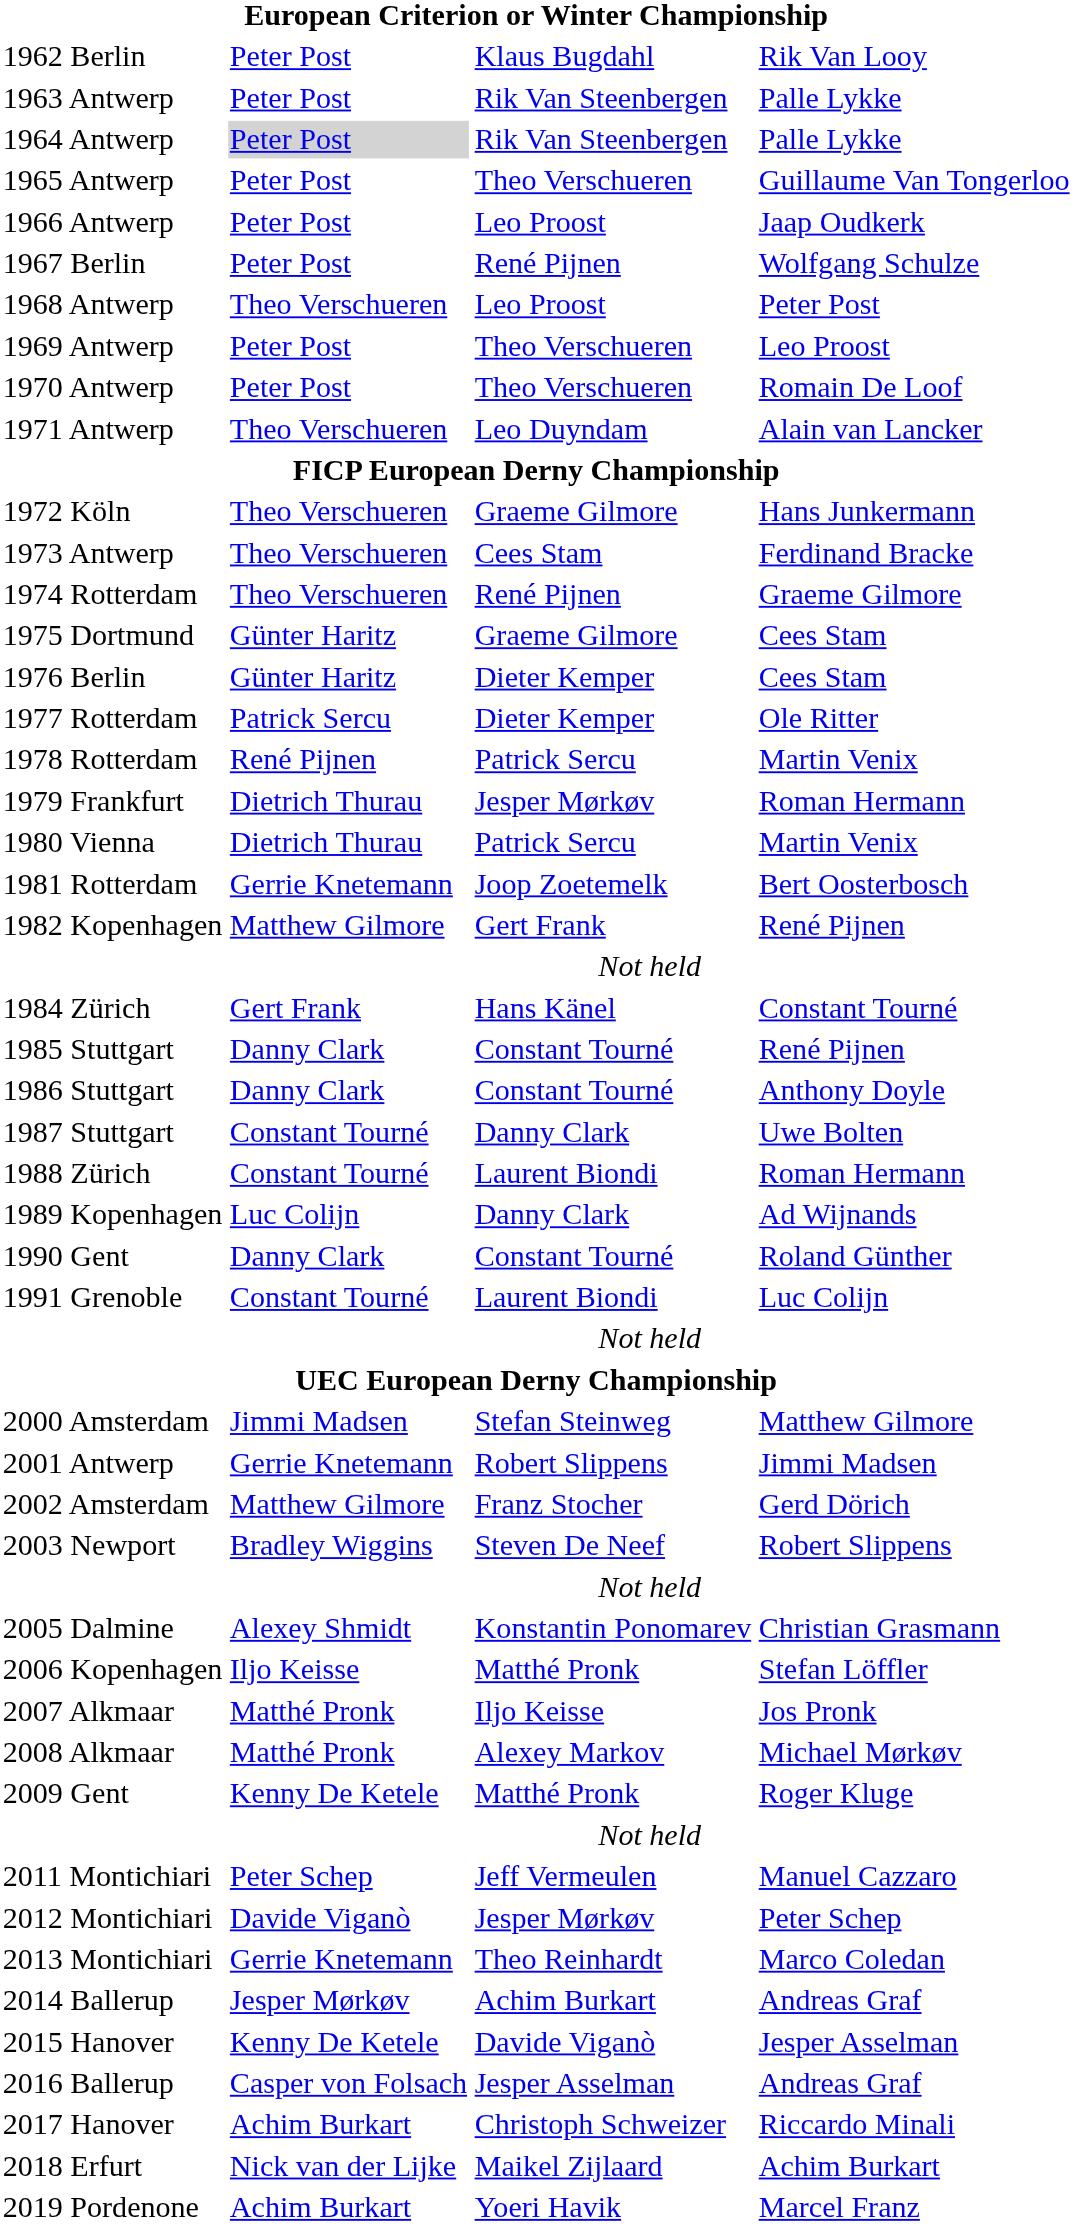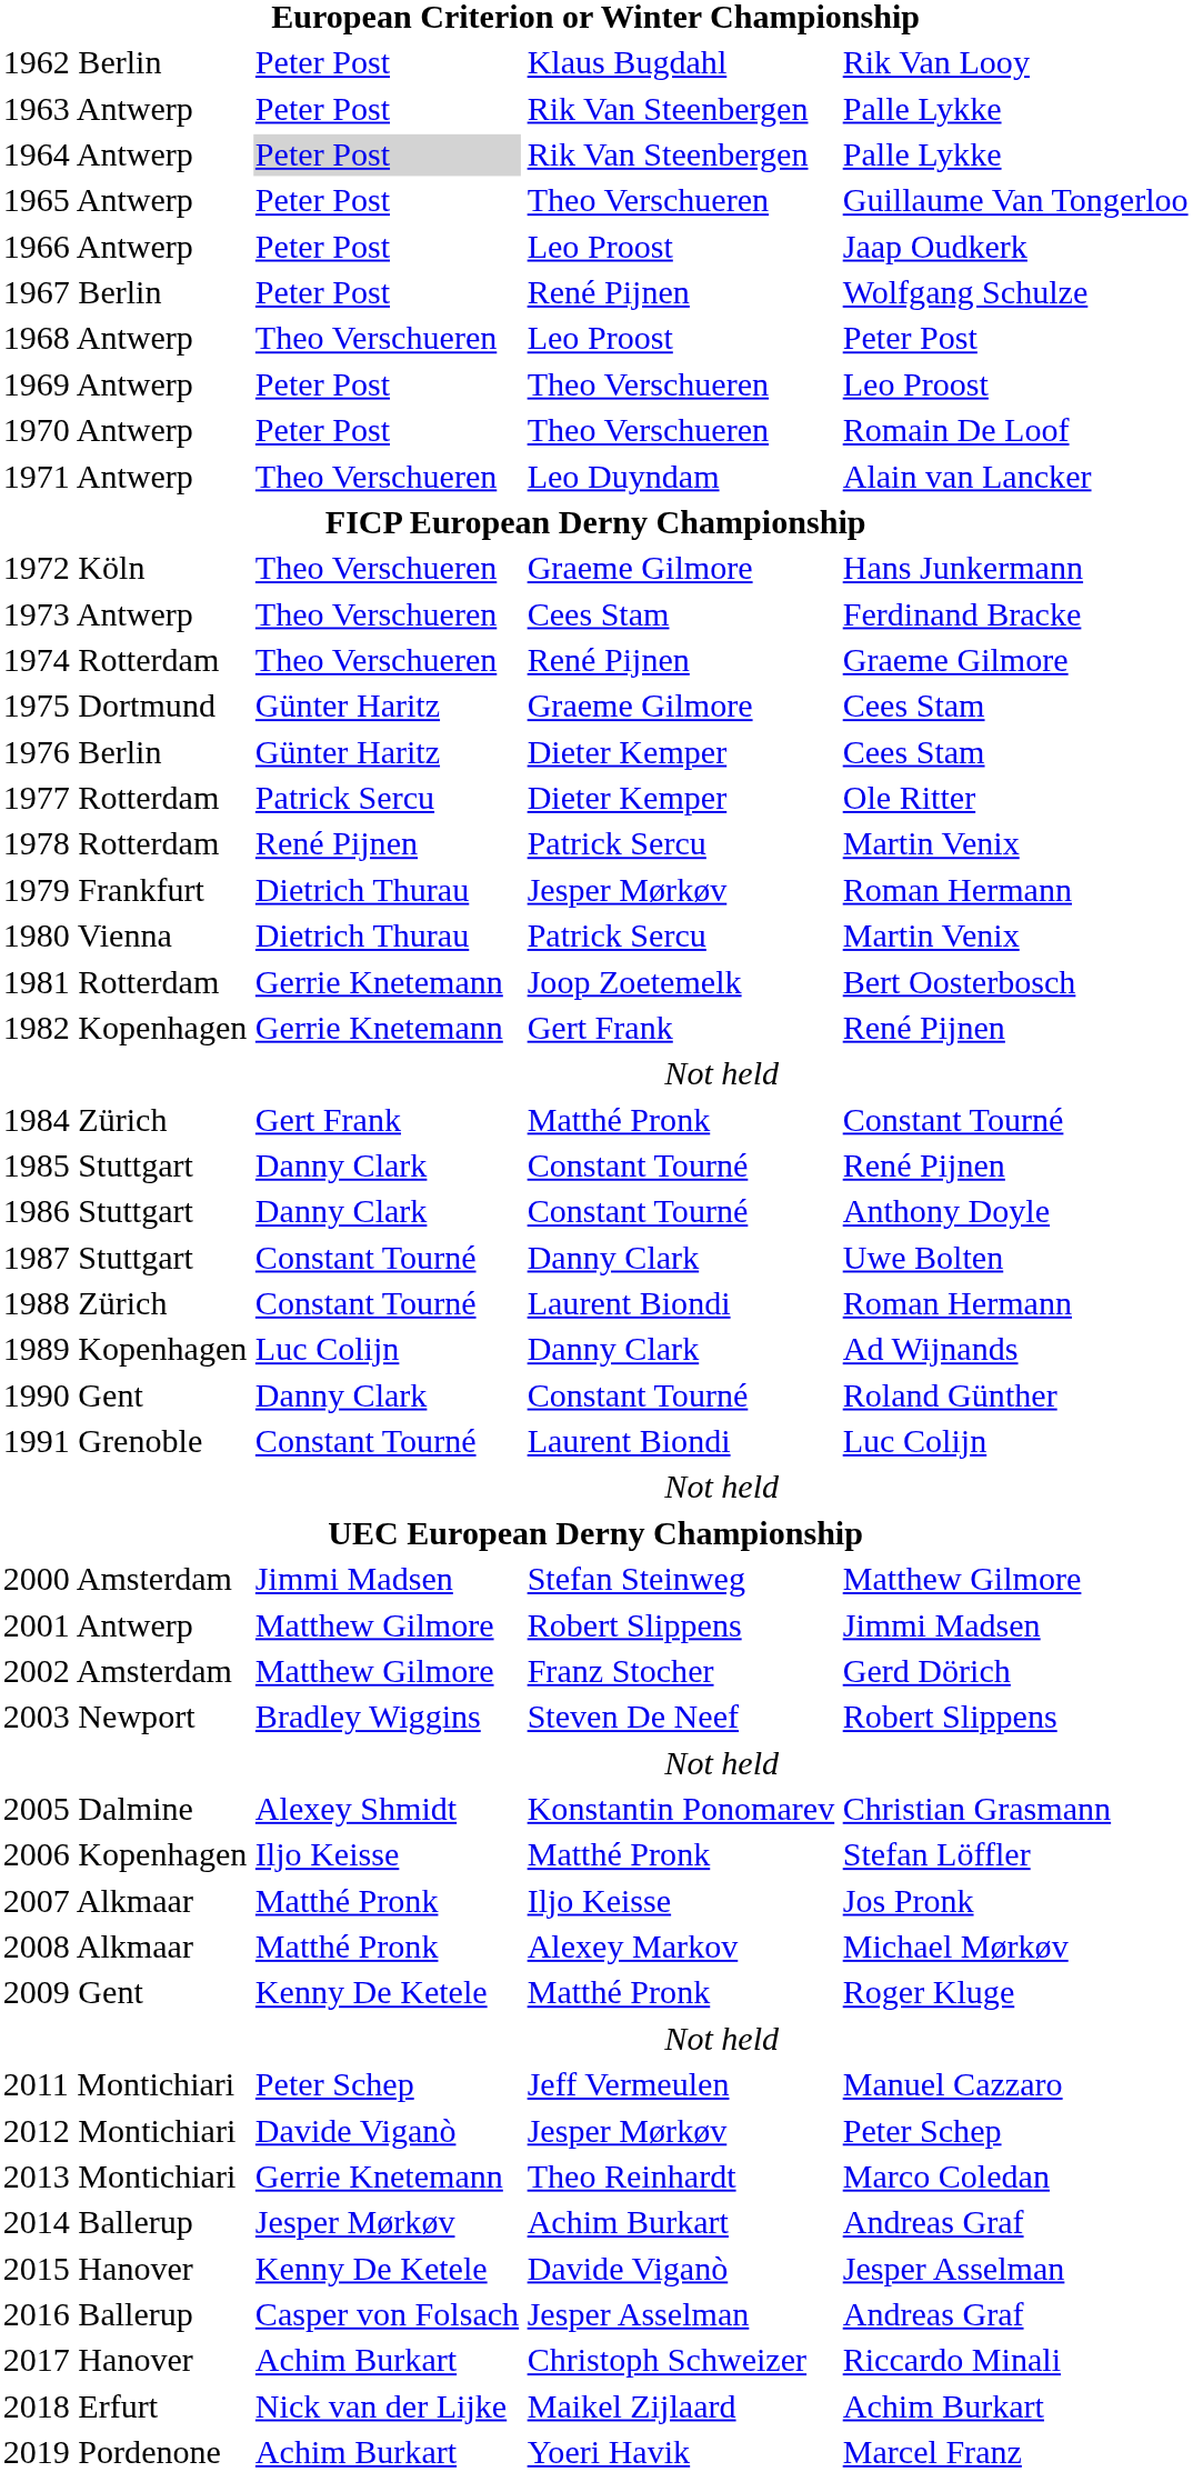 <table>
 <tr>
 <td colspan=4 align=center><strong>European Criterion or Winter Championship</strong></td>
 </tr>
 <tr>
 <td>1962 Berlin</td>
 <td> <a href='#'>Peter Post</a></td>
 <td> <a href='#'>Klaus Bugdahl</a></td>
 <td> <a href='#'>Rik Van Looy</a></td>
 </tr>
 <tr>
 <td>1963 Antwerp</td>
 <td> <a href='#'>Peter Post</a></td>
 <td> <a href='#'>Rik Van Steenbergen</a></td>
 <td> <a href='#'>Palle Lykke</a></td>
 </tr>
 <tr>
 <td>1964 Antwerp</td>
 <td style="background: lightgrey;"> <a href='#'>Peter Post</a></td>
 <td> <a href='#'>Rik Van Steenbergen</a></td>
 <td> <a href='#'>Palle Lykke</a></td>
 </tr>
 <tr>
 <td>1965 Antwerp</td>
 <td> <a href='#'>Peter Post</a></td>
 <td> <a href='#'>Theo Verschueren</a></td>
 <td> <a href='#'>Guillaume Van Tongerloo</a></td>
 </tr>
 <tr>
 <td>1966 Antwerp</td>
 <td> <a href='#'>Peter Post</a></td>
 <td> <a href='#'>Leo Proost</a></td>
 <td> <a href='#'>Jaap Oudkerk</a></td>
 </tr>
 <tr>
 <td>1967 Berlin</td>
 <td> <a href='#'>Peter Post</a></td>
 <td> <a href='#'>René Pijnen</a></td>
 <td> <a href='#'>Wolfgang Schulze</a></td>
 </tr>
 <tr>
 <td>1968 Antwerp</td>
 <td> <a href='#'>Theo Verschueren</a></td>
 <td> <a href='#'>Leo Proost</a></td>
 <td> <a href='#'>Peter Post</a></td>
 </tr>
 <tr>
 <td>1969 Antwerp</td>
 <td> <a href='#'>Peter Post</a></td>
 <td> <a href='#'>Theo Verschueren</a></td>
 <td> <a href='#'>Leo Proost</a></td>
 </tr>
 <tr>
 <td>1970 Antwerp</td>
 <td> <a href='#'>Peter Post</a></td>
 <td> <a href='#'>Theo Verschueren</a></td>
 <td> <a href='#'>Romain De Loof</a></td>
 </tr>
 <tr>
 <td>1971 Antwerp</td>
 <td> <a href='#'>Theo Verschueren</a></td>
 <td> <a href='#'>Leo Duyndam</a></td>
 <td> <a href='#'>Alain van Lancker</a></td>
 </tr>
 <tr>
 <td colspan=4 align=center><strong>FICP European Derny Championship</strong></td>
 </tr>
 <tr>
 <td>1972 Köln</td>
 <td> <a href='#'>Theo Verschueren</a></td>
 <td> <a href='#'>Graeme Gilmore</a></td>
 <td> <a href='#'>Hans Junkermann</a></td>
 </tr>
 <tr>
 <td>1973 Antwerp</td>
 <td> <a href='#'>Theo Verschueren</a></td>
 <td> <a href='#'>Cees Stam</a></td>
 <td> <a href='#'>Ferdinand Bracke</a></td>
 </tr>
 <tr>
 <td>1974 Rotterdam</td>
 <td> <a href='#'>Theo Verschueren</a></td>
 <td> <a href='#'>René Pijnen</a></td>
 <td> <a href='#'>Graeme Gilmore</a></td>
 </tr>
 <tr>
 <td>1975 Dortmund</td>
 <td> <a href='#'>Günter Haritz</a></td>
 <td> <a href='#'>Graeme Gilmore</a></td>
 <td> <a href='#'>Cees Stam</a></td>
 </tr>
 <tr>
 <td>1976 Berlin</td>
 <td> <a href='#'>Günter Haritz</a></td>
 <td> <a href='#'>Dieter Kemper</a></td>
 <td> <a href='#'>Cees Stam</a></td>
 </tr>
 <tr>
 <td>1977 Rotterdam</td>
 <td> <a href='#'>Patrick Sercu</a></td>
 <td> <a href='#'>Dieter Kemper</a></td>
 <td> <a href='#'>Ole Ritter</a></td>
 </tr>
 <tr>
 <td>1978 Rotterdam</td>
 <td> <a href='#'>René Pijnen</a></td>
 <td> <a href='#'>Patrick Sercu</a></td>
 <td> <a href='#'>Martin Venix</a></td>
 </tr>
 <tr>
 <td>1979 Frankfurt</td>
 <td> <a href='#'>Dietrich Thurau</a></td>
 <td> <a href='#'>Jesper Mørkøv</a></td>
 <td> <a href='#'>Roman Hermann</a></td>
 </tr>
 <tr>
 <td>1980 Vienna</td>
 <td> <a href='#'>Dietrich Thurau</a></td>
 <td> <a href='#'>Patrick Sercu</a></td>
 <td> <a href='#'>Martin Venix</a></td>
 </tr>
 <tr>
 <td>1981 Rotterdam</td>
 <td> <a href='#'>Gerrie Knetemann</a></td>
 <td> <a href='#'>Joop Zoetemelk</a></td>
 <td> <a href='#'>Bert Oosterbosch</a></td>
 </tr>
 <tr>
 <td>1982 Kopenhagen</td>
-<td> <a href='#'>Matthew Gilmore</a></td>
+<td> <a href='#'>Gerrie Knetemann</a></td>
 <td> <a href='#'>Gert Frank</a></td>
 <td> <a href='#'>René Pijnen</a></td>
 </tr>
 <tr>
 <td></td>
 <td colspan="3" align="center"><em>Not held</em></td>
 </tr>
 <tr>
 <td>1984 Zürich</td>
 <td> <a href='#'>Gert Frank</a></td>
-<td> <a href='#'>Hans Känel</a></td>
+<td> <a href='#'>Matthé Pronk</a></td>
 <td> <a href='#'>Constant Tourné</a></td>
 </tr>
 <tr>
 <td>1985 Stuttgart</td>
 <td> <a href='#'>Danny Clark</a></td>
 <td> <a href='#'>Constant Tourné</a></td>
 <td> <a href='#'>René Pijnen</a></td>
 </tr>
 <tr>
 <td>1986 Stuttgart</td>
 <td> <a href='#'>Danny Clark</a></td>
 <td> <a href='#'>Constant Tourné</a></td>
 <td> <a href='#'>Anthony Doyle</a></td>
 </tr>
 <tr>
 <td>1987 Stuttgart</td>
 <td> <a href='#'>Constant Tourné</a></td>
 <td> <a href='#'>Danny Clark</a></td>
 <td> <a href='#'>Uwe Bolten</a></td>
 </tr>
 <tr>
 <td>1988 Zürich</td>
 <td> <a href='#'>Constant Tourné</a></td>
 <td> <a href='#'>Laurent Biondi</a></td>
 <td> <a href='#'>Roman Hermann</a></td>
 </tr>
 <tr>
 <td>1989 Kopenhagen</td>
 <td> <a href='#'>Luc Colijn</a></td>
 <td> <a href='#'>Danny Clark</a></td>
 <td> <a href='#'>Ad Wijnands</a></td>
 </tr>
 <tr>
 <td>1990 Gent</td>
 <td> <a href='#'>Danny Clark</a></td>
 <td> <a href='#'>Constant Tourné</a></td>
 <td> <a href='#'>Roland Günther</a></td>
 </tr>
 <tr>
 <td>1991 Grenoble</td>
 <td> <a href='#'>Constant Tourné</a></td>
 <td> <a href='#'>Laurent Biondi</a></td>
 <td> <a href='#'>Luc Colijn</a></td>
 </tr>
 <tr>
 <td></td>
 <td colspan="3" align="center"><em>Not held</em></td>
 </tr>
 <tr>
 <td colspan=4 align=center><strong>UEC European Derny Championship</strong></td>
 </tr>
 <tr>
 <td>2000 Amsterdam</td>
 <td> <a href='#'>Jimmi Madsen</a></td>
 <td> <a href='#'>Stefan Steinweg</a></td>
 <td> <a href='#'>Matthew Gilmore</a></td>
 </tr>
 <tr>
 <td>2001 Antwerp</td>
-<td> <a href='#'>Gerrie Knetemann</a></td>
+<td> <a href='#'>Matthew Gilmore</a></td>
 <td> <a href='#'>Robert Slippens</a></td>
 <td> <a href='#'>Jimmi Madsen</a></td>
 </tr>
 <tr>
 <td>2002 Amsterdam</td>
 <td> <a href='#'>Matthew Gilmore</a></td>
 <td> <a href='#'>Franz Stocher</a></td>
 <td> <a href='#'>Gerd Dörich</a></td>
 </tr>
 <tr>
 <td>2003 Newport</td>
 <td> <a href='#'>Bradley Wiggins</a></td>
 <td> <a href='#'>Steven De Neef</a></td>
 <td> <a href='#'>Robert Slippens</a></td>
 </tr>
 <tr>
 <td></td>
 <td colspan="3" align="center"><em>Not held</em></td>
 </tr>
 <tr>
 <td>2005 Dalmine</td>
 <td> <a href='#'>Alexey Shmidt</a></td>
 <td> <a href='#'>Konstantin Ponomarev</a></td>
 <td> <a href='#'>Christian Grasmann</a></td>
 </tr>
 <tr>
 <td>2006 Kopenhagen</td>
 <td> <a href='#'>Iljo Keisse</a></td>
 <td> <a href='#'>Matthé Pronk</a></td>
 <td> <a href='#'>Stefan Löffler</a></td>
 </tr>
 <tr>
 <td>2007 Alkmaar</td>
 <td> <a href='#'>Matthé Pronk</a></td>
 <td> <a href='#'>Iljo Keisse</a></td>
 <td> <a href='#'>Jos Pronk</a></td>
 </tr>
 <tr>
 <td>2008 Alkmaar</td>
 <td> <a href='#'>Matthé Pronk</a></td>
 <td> <a href='#'>Alexey Markov</a></td>
 <td> <a href='#'>Michael Mørkøv</a></td>
 </tr>
 <tr>
 <td>2009 Gent</td>
 <td> <a href='#'>Kenny De Ketele</a></td>
 <td> <a href='#'>Matthé Pronk</a></td>
 <td> <a href='#'>Roger Kluge</a></td>
 </tr>
 <tr>
 <td></td>
 <td colspan="3" align="center"><em>Not held</em></td>
 </tr>
 <tr>
 <td>2011 Montichiari</td>
 <td> <a href='#'>Peter Schep</a></td>
 <td> <a href='#'>Jeff Vermeulen</a></td>
 <td> <a href='#'>Manuel Cazzaro</a></td>
 </tr>
 <tr>
 <td>2012 Montichiari</td>
 <td> <a href='#'>Davide Viganò</a></td>
 <td> <a href='#'>Jesper Mørkøv</a></td>
 <td> <a href='#'>Peter Schep</a></td>
 </tr>
 <tr>
 <td>2013 Montichiari</td>
 <td> <a href='#'>Gerrie Knetemann</a></td>
 <td> <a href='#'>Theo Reinhardt</a></td>
 <td> <a href='#'>Marco Coledan</a></td>
 </tr>
 <tr>
 <td>2014 Ballerup</td>
 <td> <a href='#'>Jesper Mørkøv</a></td>
 <td> <a href='#'>Achim Burkart</a></td>
 <td> <a href='#'>Andreas Graf</a></td>
 </tr>
 <tr>
 <td>2015 Hanover</td>
 <td> <a href='#'>Kenny De Ketele</a></td>
 <td> <a href='#'>Davide Viganò</a></td>
 <td> <a href='#'>Jesper Asselman</a></td>
 </tr>
 <tr>
 <td>2016 Ballerup</td>
 <td> <a href='#'>Casper von Folsach</a></td>
 <td> <a href='#'>Jesper Asselman</a></td>
 <td> <a href='#'>Andreas Graf</a></td>
 </tr>
 <tr>
 <td>2017 Hanover</td>
 <td> <a href='#'>Achim Burkart</a></td>
 <td> <a href='#'>Christoph Schweizer</a></td>
 <td> <a href='#'>Riccardo Minali</a></td>
 </tr>
 <tr>
 <td>2018 Erfurt</td>
 <td> <a href='#'>Nick van der Lijke</a></td>
 <td> <a href='#'>Maikel Zijlaard</a></td>
 <td> <a href='#'>Achim Burkart</a></td>
 </tr>
 <tr>
 <td>2019 Pordenone</td>
 <td> <a href='#'>Achim Burkart</a></td>
 <td> <a href='#'>Yoeri Havik</a></td>
 <td> <a href='#'>Marcel Franz</a></td>
 </tr>
 </table>
